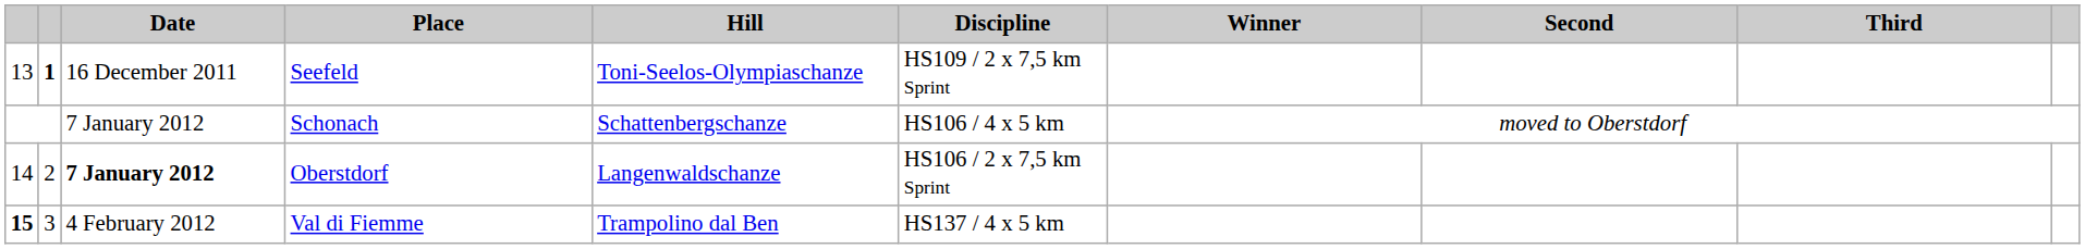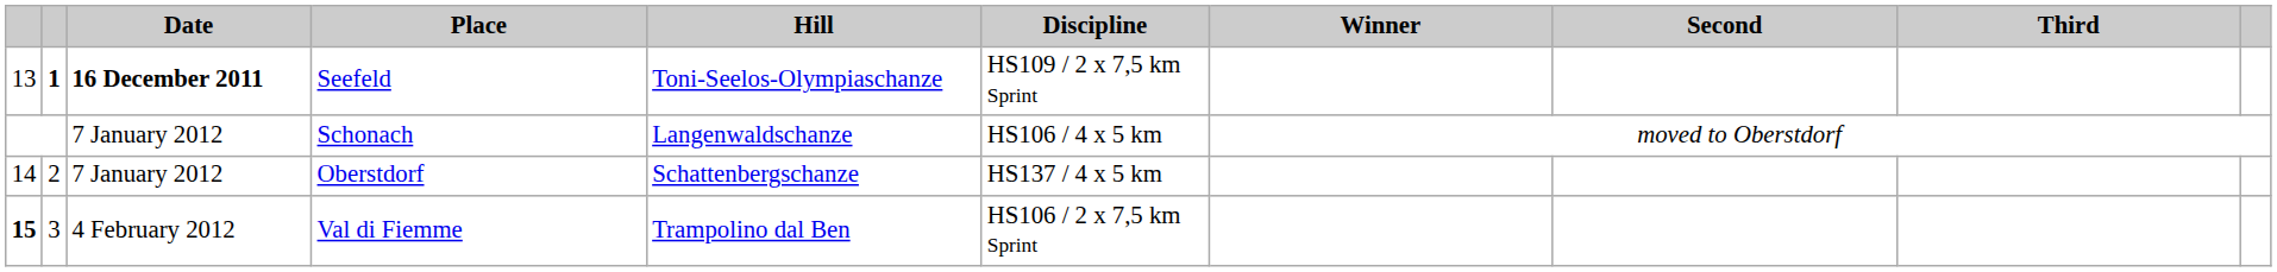 <table class="wikitable plainrowheaders" style="background:#fff; font-size:86%; line-height:16px; border:grey solid 1px; border-collapse:collapse;">
 <tr style="background:#ccc; text-align:center;">
 <th scope="col" style="background:#ccc; width=20 px;"></th>
 <th scope="col" style="background:#ccc; width=30 px;"></th>
 <th scope="col" style="background:#ccc; width:130px;">Date</th>
 <th scope="col" style="background:#ccc; width:180px;">Place</th>
 <th scope="col" style="background:#ccc; width:180px;">Hill</th>
 <th scope="col" style="background:#ccc; width:120px;">Discipline</th>
 <th scope="col" style="background:#ccc; width:185px;">Winner</th>
 <th scope="col" style="background:#ccc; width:185px;">Second</th>
 <th scope="col" style="background:#ccc; width:185px;">Third</th>
 <th scope="col" style="background:#ccc; width:10px;"></th>
 </tr>
 <tr>
 <td align=center>13</td>
 <td align=center><strong>1</strong></td>
-<td>16 December 2011</td>
+<td><strong>16 December 2011</strong></td>
 <td> <a href='#'>Seefeld</a></td>
 <td><a href='#'>Toni-Seelos-Olympiaschanze</a></td>
 <td nowrap>HS109 / 2 x 7,5 km<br><small>Sprint</small></td>
 <td></td>
 <td></td>
 <td></td>
 <td></td>
 </tr>
 <tr>
 <td colspan=2></td>
 <td>7 January 2012</td>
 <td> <a href='#'>Schonach</a></td>
-<td><a href='#'>Schattenbergschanze</a></td>
+<td><a href='#'>Langenwaldschanze</a></td>
 <td>HS106 / 4 x 5 km</td>
 <td colspan=4 align=center><em>moved to Oberstdorf</em></td>
 </tr>
 <tr>
 <td align=center>14</td>
 <td align=center>2</td>
-<td><strong>7 January 2012</strong></td>
+<td>7 January 2012</td>
 <td> <a href='#'>Oberstdorf</a></td>
-<td><a href='#'>Langenwaldschanze</a></td>
-<td>HS106 / 2 x 7,5 km<br><small>Sprint</small></td>
+<td><a href='#'>Schattenbergschanze</a></td>
+<td>HS137 / 4 x 5 km</td>
 <td></td>
 <td></td>
 <td></td>
 <td></td>
 </tr>
 <tr>
 <td align=center><strong>15</strong></td>
 <td align=center>3</td>
 <td>4 February 2012</td>
 <td> <a href='#'>Val di Fiemme</a></td>
 <td><a href='#'>Trampolino dal Ben</a></td>
-<td>HS137 / 4 x 5 km</td>
+<td>HS106 / 2 x 7,5 km<br><small>Sprint</small></td>
 <td></td>
 <td></td>
 <td></td>
 <td></td>
 </tr>
 </table>
